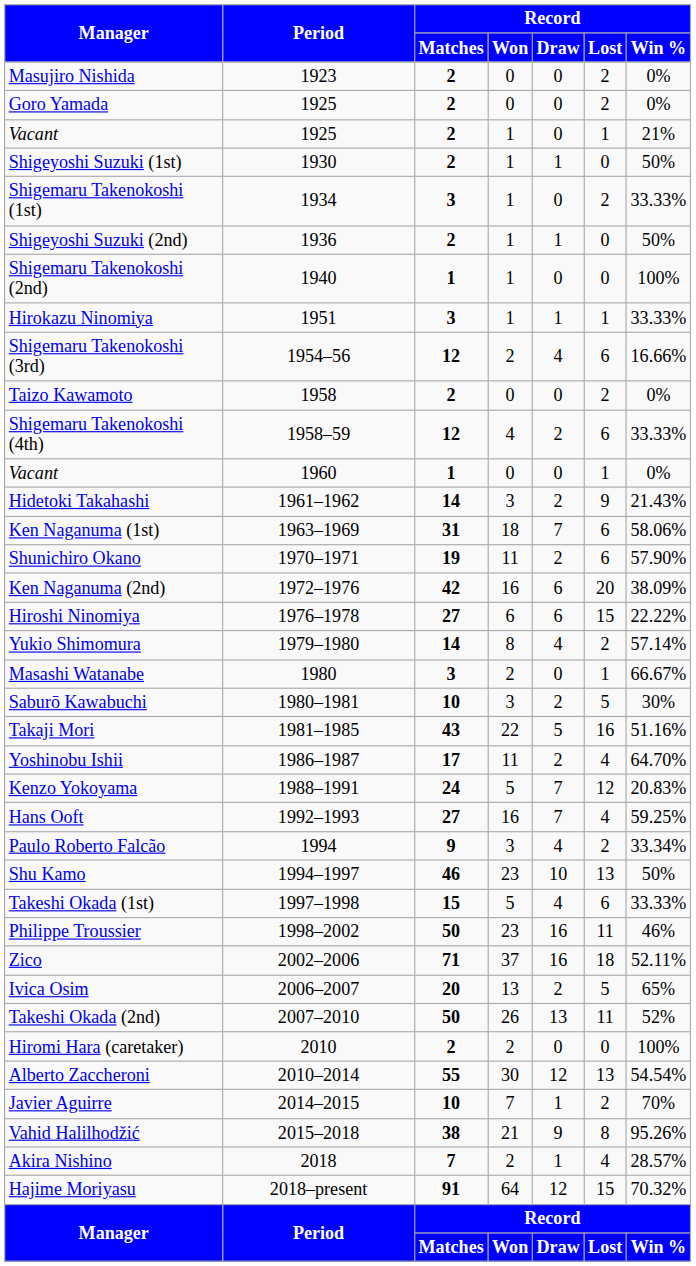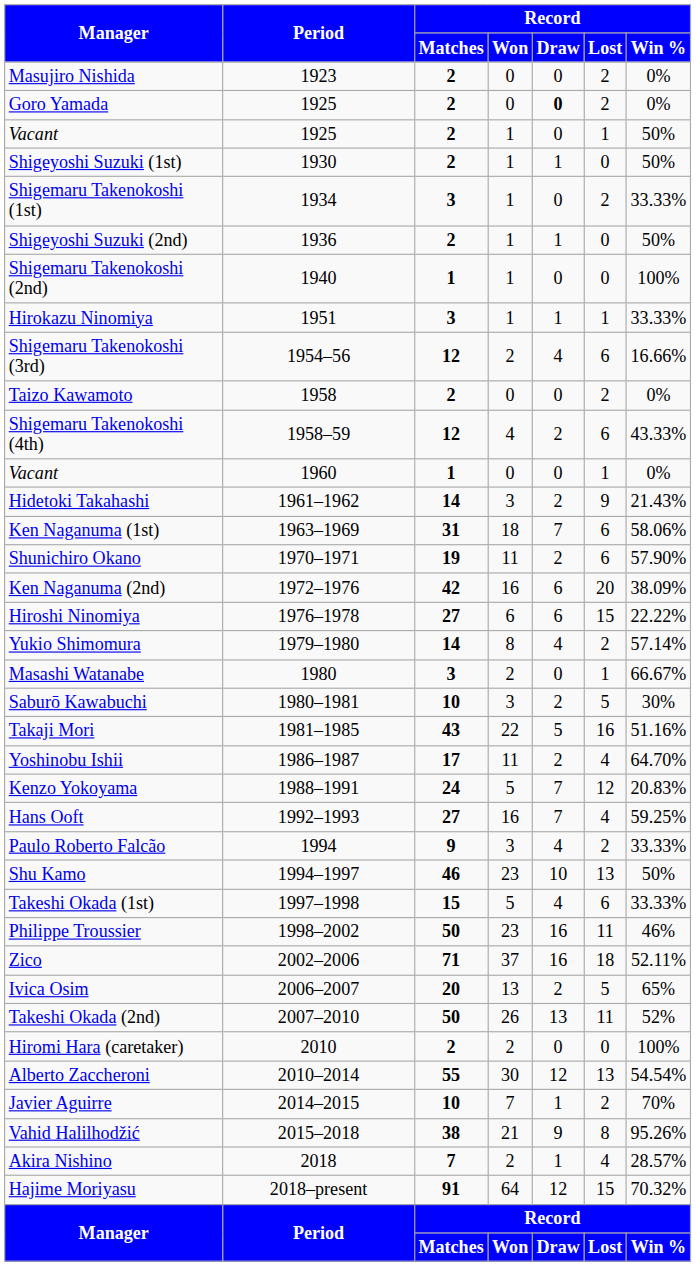 <table class="wikitable sortable collapsible" style="text-align: center">
 <tr>
 <th style="background:blue;width:220px;color:white" rowspan="2">Manager</th>
 <th style="background:blue;width:80px;color:white" rowspan="2">Period</th>
 <th style="background:blue;width:170px;color:white" colspan="8">Record</th>
 </tr>
 <tr>
 <th style=background:blue;color:white>Matches</th>
 <th style=background:blue;color:white>Won</th>
 <th style=background:blue;color:white>Draw</th>
 <th style=background:blue;color:white>Lost</th>
 <th style=background:blue;color:white>Win %</th>
 </tr>
 <tr>
 <td align=left> <a href='#'>Masujiro Nishida</a></td>
 <td>1923</td>
 <td><strong>2</strong></td>
 <td>0</td>
 <td>0</td>
 <td>2</td>
 <td>0%</td>
 </tr>
 <tr>
 <td align=left> <a href='#'>Goro Yamada</a></td>
 <td>1925</td>
 <td><strong>2</strong></td>
 <td>0</td>
-<td>0</td>
+<td><strong>0</strong></td>
 <td>2</td>
 <td>0%</td>
 </tr>
 <tr>
 <td align=left><em>Vacant</em></td>
 <td>1925</td>
 <td><strong>2</strong></td>
 <td>1</td>
 <td>0</td>
 <td>1</td>
-<td>21%</td>
+<td>50%</td>
 </tr>
 <tr>
 <td align=left> <a href='#'>Shigeyoshi Suzuki</a> (1st)</td>
 <td>1930</td>
 <td><strong>2</strong></td>
 <td>1</td>
 <td>1</td>
 <td>0</td>
 <td>50%</td>
 </tr>
 <tr>
 <td align=left> <a href='#'>Shigemaru Takenokoshi</a> (1st)</td>
 <td>1934</td>
 <td><strong>3</strong></td>
 <td>1</td>
 <td>0</td>
 <td>2</td>
 <td>33.33%</td>
 </tr>
 <tr>
 <td align=left> <a href='#'>Shigeyoshi Suzuki</a> (2nd)</td>
 <td>1936</td>
 <td><strong>2</strong></td>
 <td>1</td>
 <td>1</td>
 <td>0</td>
 <td>50%</td>
 </tr>
 <tr>
 <td align=left> <a href='#'>Shigemaru Takenokoshi</a> (2nd)</td>
 <td>1940</td>
 <td><strong>1</strong></td>
 <td>1</td>
 <td>0</td>
 <td>0</td>
 <td>100%</td>
 </tr>
 <tr>
 <td align=left> <a href='#'>Hirokazu Ninomiya</a></td>
 <td>1951</td>
 <td><strong>3</strong></td>
 <td>1</td>
 <td>1</td>
 <td>1</td>
 <td>33.33%</td>
 </tr>
 <tr>
 <td align=left> <a href='#'>Shigemaru Takenokoshi</a> (3rd)</td>
 <td>1954–56</td>
 <td><strong>12</strong></td>
 <td>2</td>
 <td>4</td>
 <td>6</td>
 <td>16.66%</td>
 </tr>
 <tr>
 <td align=left> <a href='#'>Taizo Kawamoto</a></td>
 <td>1958</td>
 <td><strong>2</strong></td>
 <td>0</td>
 <td>0</td>
 <td>2</td>
 <td>0%</td>
 </tr>
 <tr>
 <td align=left> <a href='#'>Shigemaru Takenokoshi</a> (4th)</td>
 <td>1958–59</td>
 <td><strong>12</strong></td>
 <td>4</td>
 <td>2</td>
 <td>6</td>
-<td>33.33%</td>
+<td>43.33%</td>
 </tr>
 <tr>
 <td align=left><em>Vacant</em></td>
 <td>1960</td>
 <td><strong>1</strong></td>
 <td>0</td>
 <td>0</td>
 <td>1</td>
 <td>0%</td>
 </tr>
 <tr>
 <td align=left> <a href='#'>Hidetoki Takahashi</a></td>
 <td>1961–1962</td>
 <td><strong>14</strong></td>
 <td>3</td>
 <td>2</td>
 <td>9</td>
 <td>21.43%</td>
 </tr>
 <tr>
 <td align=left> <a href='#'>Ken Naganuma</a> (1st)</td>
 <td>1963–1969</td>
 <td><strong>31</strong></td>
 <td>18</td>
 <td>7</td>
 <td>6</td>
 <td>58.06%</td>
 </tr>
 <tr>
 <td align=left> <a href='#'>Shunichiro Okano</a></td>
 <td>1970–1971</td>
 <td><strong>19</strong></td>
 <td>11</td>
 <td>2</td>
 <td>6</td>
 <td>57.90%</td>
 </tr>
 <tr>
 <td align=left> <a href='#'>Ken Naganuma</a> (2nd)</td>
 <td>1972–1976</td>
 <td><strong>42</strong></td>
 <td>16</td>
 <td>6</td>
 <td>20</td>
 <td>38.09%</td>
 </tr>
 <tr>
 <td align=left> <a href='#'>Hiroshi Ninomiya</a></td>
 <td>1976–1978</td>
 <td><strong>27</strong></td>
 <td>6</td>
 <td>6</td>
 <td>15</td>
 <td>22.22%</td>
 </tr>
 <tr>
 <td align=left> <a href='#'>Yukio Shimomura</a></td>
 <td>1979–1980</td>
 <td><strong>14</strong></td>
 <td>8</td>
 <td>4</td>
 <td>2</td>
 <td>57.14%</td>
 </tr>
 <tr>
 <td align=left> <a href='#'>Masashi Watanabe</a></td>
 <td>1980</td>
 <td><strong>3</strong></td>
 <td>2</td>
 <td>0</td>
 <td>1</td>
 <td>66.67%</td>
 </tr>
 <tr>
 <td align=left> <a href='#'>Saburō Kawabuchi</a></td>
 <td>1980–1981</td>
 <td><strong>10</strong></td>
 <td>3</td>
 <td>2</td>
 <td>5</td>
 <td>30%</td>
 </tr>
 <tr>
 <td align=left> <a href='#'>Takaji Mori</a></td>
 <td>1981–1985</td>
 <td><strong>43</strong></td>
 <td>22</td>
 <td>5</td>
 <td>16</td>
 <td>51.16%</td>
 </tr>
 <tr>
 <td align=left> <a href='#'>Yoshinobu Ishii</a></td>
 <td>1986–1987</td>
 <td><strong>17</strong></td>
 <td>11</td>
 <td>2</td>
 <td>4</td>
 <td>64.70%</td>
 </tr>
 <tr>
 <td align=left> <a href='#'>Kenzo Yokoyama</a></td>
 <td>1988–1991</td>
 <td><strong>24</strong></td>
 <td>5</td>
 <td>7</td>
 <td>12</td>
 <td>20.83%</td>
 </tr>
 <tr>
 <td align=left> <a href='#'>Hans Ooft</a></td>
 <td>1992–1993</td>
 <td><strong>27</strong></td>
 <td>16</td>
 <td>7</td>
 <td>4</td>
 <td>59.25%</td>
 </tr>
 <tr>
 <td align=left> <a href='#'>Paulo Roberto Falcão</a></td>
 <td>1994</td>
 <td><strong>9</strong></td>
 <td>3</td>
 <td>4</td>
 <td>2</td>
-<td>33.34%</td>
+<td>33.33%</td>
 </tr>
 <tr>
 <td align=left> <a href='#'>Shu Kamo</a></td>
 <td>1994–1997</td>
 <td><strong>46</strong></td>
 <td>23</td>
 <td>10</td>
 <td>13</td>
 <td>50%</td>
 </tr>
 <tr>
 <td align=left> <a href='#'>Takeshi Okada</a> (1st)</td>
 <td>1997–1998</td>
 <td><strong>15</strong></td>
 <td>5</td>
 <td>4</td>
 <td>6</td>
 <td>33.33%</td>
 </tr>
 <tr>
 <td align=left> <a href='#'>Philippe Troussier</a></td>
 <td>1998–2002</td>
 <td><strong>50</strong></td>
 <td>23</td>
 <td>16</td>
 <td>11</td>
 <td>46%</td>
 </tr>
 <tr>
 <td align=left> <a href='#'>Zico</a></td>
 <td>2002–2006</td>
 <td><strong>71</strong></td>
 <td>37</td>
 <td>16</td>
 <td>18</td>
 <td>52.11%</td>
 </tr>
 <tr>
 <td align=left> <a href='#'>Ivica Osim</a></td>
 <td>2006–2007</td>
 <td><strong>20</strong></td>
 <td>13</td>
 <td>2</td>
 <td>5</td>
 <td>65%</td>
 </tr>
 <tr>
 <td align=left> <a href='#'>Takeshi Okada</a> (2nd)</td>
 <td>2007–2010</td>
 <td><strong>50</strong></td>
 <td>26</td>
 <td>13</td>
 <td>11</td>
 <td>52%</td>
 </tr>
 <tr>
 <td align=left> <a href='#'>Hiromi Hara</a> (caretaker)</td>
 <td>2010</td>
 <td><strong>2</strong></td>
 <td>2</td>
 <td>0</td>
 <td>0</td>
 <td>100%</td>
 </tr>
 <tr>
 <td align=left> <a href='#'>Alberto Zaccheroni</a></td>
 <td>2010–2014</td>
 <td><strong>55</strong></td>
 <td>30</td>
 <td>12</td>
 <td>13</td>
 <td>54.54%</td>
 </tr>
 <tr>
 <td align=left> <a href='#'>Javier Aguirre</a></td>
 <td>2014–2015</td>
 <td><strong>10</strong></td>
 <td>7</td>
 <td>1</td>
 <td>2</td>
 <td>70%</td>
 </tr>
 <tr>
 <td align=left> <a href='#'>Vahid Halilhodžić</a></td>
 <td>2015–2018</td>
 <td><strong>38</strong></td>
 <td>21</td>
 <td>9</td>
 <td>8</td>
 <td>95.26%</td>
 </tr>
 <tr>
 <td align=left> <a href='#'>Akira Nishino</a></td>
 <td>2018</td>
 <td><strong>7</strong></td>
 <td>2</td>
 <td>1</td>
 <td>4</td>
 <td>28.57%</td>
 </tr>
 <tr>
 <td align=left> <a href='#'>Hajime Moriyasu</a></td>
 <td>2018–present</td>
 <td><strong>91</strong></td>
 <td>64</td>
 <td>12</td>
 <td>15</td>
 <td>70.32%</td>
 </tr>
 <tr>
 <th style="background:blue;width:220px;color:white" rowspan="2">Manager</th>
 <th style="background:blue;width:200px;color:white" rowspan="2">Period</th>
 <th style="background:blue;width:170px;color:white" colspan="8">Record</th>
 </tr>
 <tr>
 <th style=background:blue;color:white>Matches</th>
 <th style=background:blue;color:white>Won</th>
 <th style=background:blue;color:white>Draw</th>
 <th style=background:blue;color:white>Lost</th>
 <th style=background:blue;color:white>Win %</th>
 </tr>
 </table>
